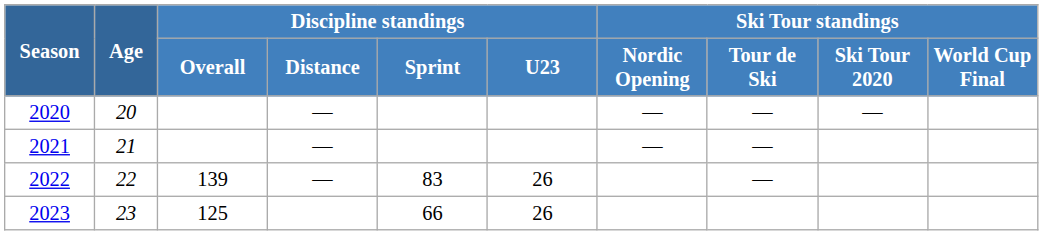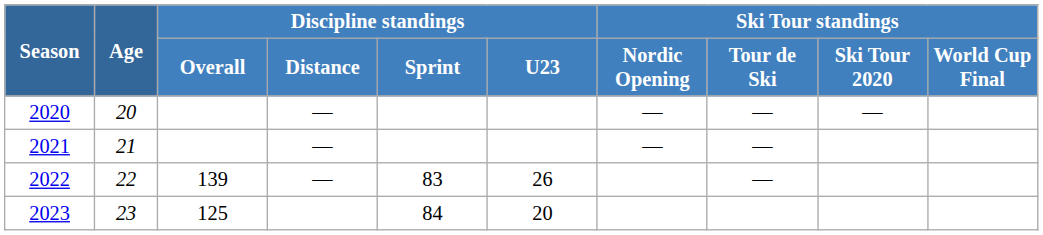 <table class="wikitable" style="font-size:95%; text-align:center; border:grey solid 1px; border-collapse:collapse; background:#ffffff;">
 <tr>
 <th style="background-color:#369; color:white; width:60px;" rowspan="2"> Season </th>
 <th style="background-color:#369; color:white; width:40px;" rowspan="2"> Age </th>
 <th style="background-color:#4180be; color:white;" colspan="4">Discipline standings</th>
 <th style="background-color:#4180be; color:white;" colspan="5">Ski Tour standings</th>
 </tr>
 <tr>
 <th style="background-color:#4180be; color:white; width:75px;">Overall</th>
 <th style="background-color:#4180be; color:white; width:75px;">Distance</th>
 <th style="background-color:#4180be; color:white; width:75px;">Sprint</th>
 <th style="background-color:#4180be; color:white; width:75px;">U23</th>
 <th style="background-color:#4180be; color:white; width:75px;">Nordic<br>Opening</th>
 <th style="background-color:#4180be; color:white; width:75px;">Tour de<br>Ski</th>
 <th style="background-color:#4180be; color:white; width:75px;">Ski Tour<br>2020</th>
 <th style="background-color:#4180be; color:white; width:75px;">World Cup<br>Final</th>
 </tr>
 <tr>
 <td><a href='#'>2020</a></td>
 <td><em>20</em></td>
 <td></td>
 <td>—</td>
 <td></td>
 <td></td>
 <td>—</td>
 <td>—</td>
 <td>—</td>
 <td></td>
 </tr>
 <tr>
 <td><a href='#'>2021</a></td>
 <td><em>21</em></td>
 <td></td>
 <td>—</td>
 <td></td>
 <td></td>
 <td>—</td>
 <td>—</td>
 <td></td>
 <td></td>
 </tr>
 <tr>
 <td><a href='#'>2022</a></td>
 <td><em>22</em></td>
 <td>139</td>
 <td>—</td>
 <td>83</td>
 <td>26</td>
 <td></td>
 <td>—</td>
 <td></td>
 <td></td>
 </tr>
 <tr>
 <td><a href='#'>2023</a></td>
 <td><em>23</em></td>
 <td>125</td>
 <td></td>
-<td>66</td>
-<td>26</td>
+<td>84</td>
+<td>20</td>
 <td></td>
 <td></td>
 <td></td>
 <td></td>
 </tr>
 </table>
